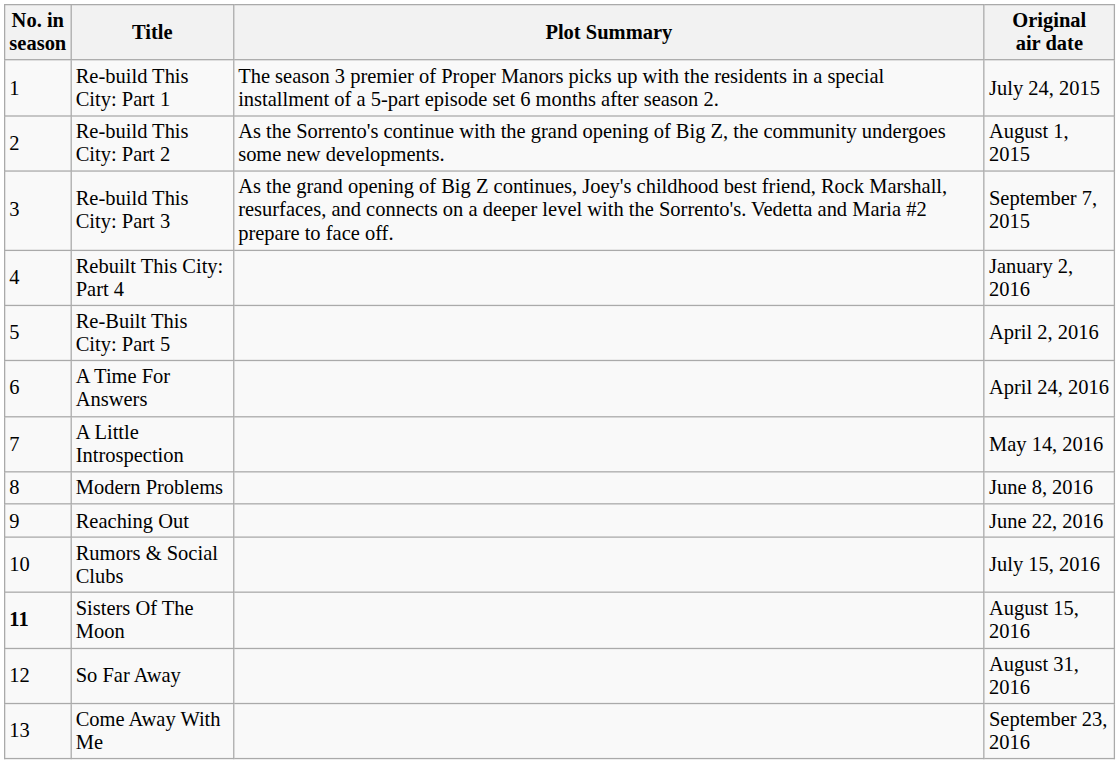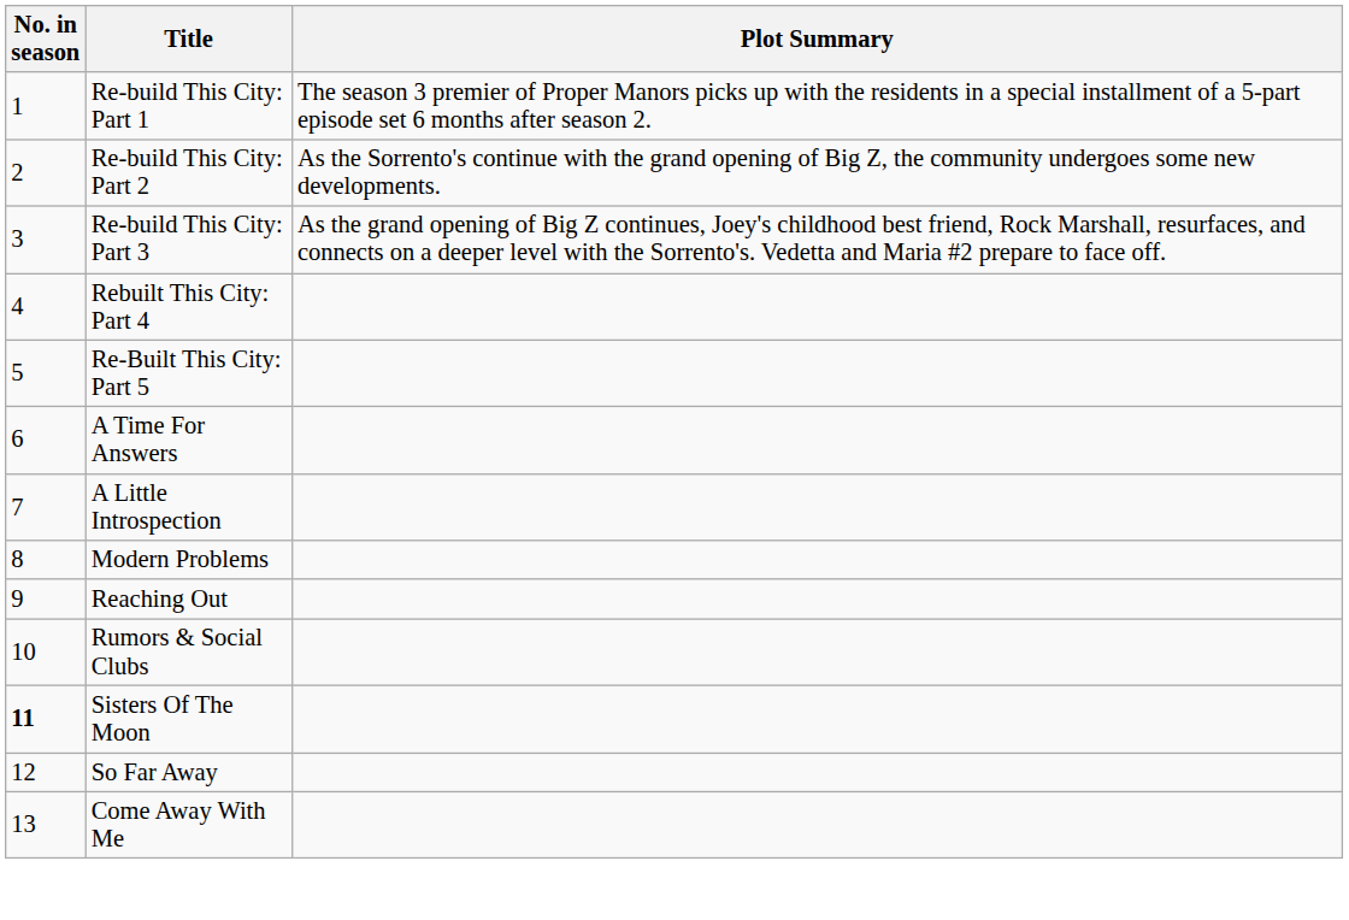 <table class="wikitable">
 <tr>
 <th>No. in<br>season</th>
 <th>Title</th>
 <th>Plot Summary</th>
-<th>Original<br>air date</th>
 </tr>
 <tr>
 <td>1</td>
 <td>Re-build This City: Part 1</td>
 <td>The season 3 premier of Proper Manors picks up with the residents in a special installment of a 5-part episode set 6 months after season 2.</td>
-<td>July 24, 2015</td>
 </tr>
 <tr>
 <td>2</td>
 <td>Re-build This City: Part 2</td>
 <td>As the Sorrento's continue with the grand opening of Big Z, the community undergoes some new developments.</td>
-<td>August 1, 2015</td>
 </tr>
 <tr>
 <td>3</td>
 <td>Re-build This City: Part 3</td>
 <td>As the grand opening of Big Z continues, Joey's childhood best friend, Rock Marshall, resurfaces, and connects on a deeper level with the Sorrento's. Vedetta and Maria #2 prepare to face off.</td>
-<td>September 7, 2015</td>
 </tr>
 <tr>
 <td>4</td>
 <td>Rebuilt This City: Part 4</td>
 <td></td>
-<td>January 2, 2016</td>
 </tr>
 <tr>
 <td>5</td>
 <td>Re-Built This City: Part 5</td>
 <td></td>
-<td>April 2, 2016</td>
 </tr>
 <tr>
 <td>6</td>
 <td>A Time For Answers</td>
 <td></td>
-<td>April 24, 2016</td>
 </tr>
 <tr>
 <td>7</td>
 <td>A Little Introspection</td>
 <td></td>
-<td>May 14, 2016</td>
 </tr>
 <tr>
 <td>8</td>
 <td>Modern Problems</td>
 <td></td>
-<td>June 8, 2016</td>
 </tr>
 <tr>
 <td>9</td>
 <td>Reaching Out</td>
 <td></td>
-<td>June 22, 2016</td>
 </tr>
 <tr>
 <td>10</td>
 <td>Rumors & Social Clubs</td>
 <td></td>
-<td>July 15, 2016</td>
 </tr>
 <tr>
 <td><strong>11</strong></td>
 <td>Sisters Of The Moon</td>
 <td></td>
-<td>August 15, 2016</td>
 </tr>
 <tr>
 <td>12</td>
 <td>So Far Away</td>
 <td></td>
-<td>August 31, 2016</td>
 </tr>
 <tr>
 <td>13</td>
 <td>Come Away With Me</td>
 <td></td>
-<td>September 23, 2016</td>
 </tr>
 </table>
